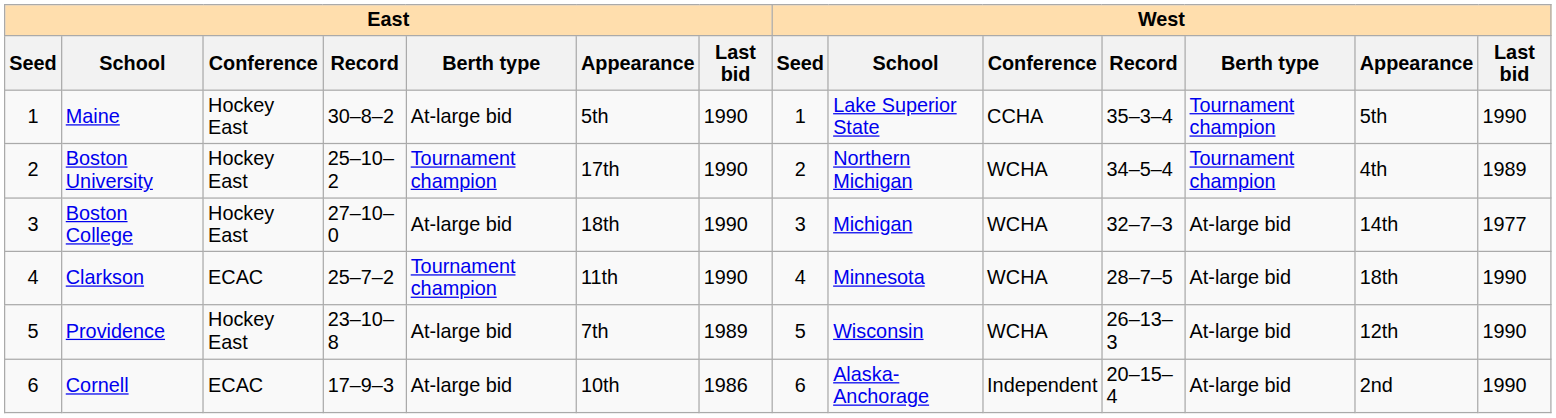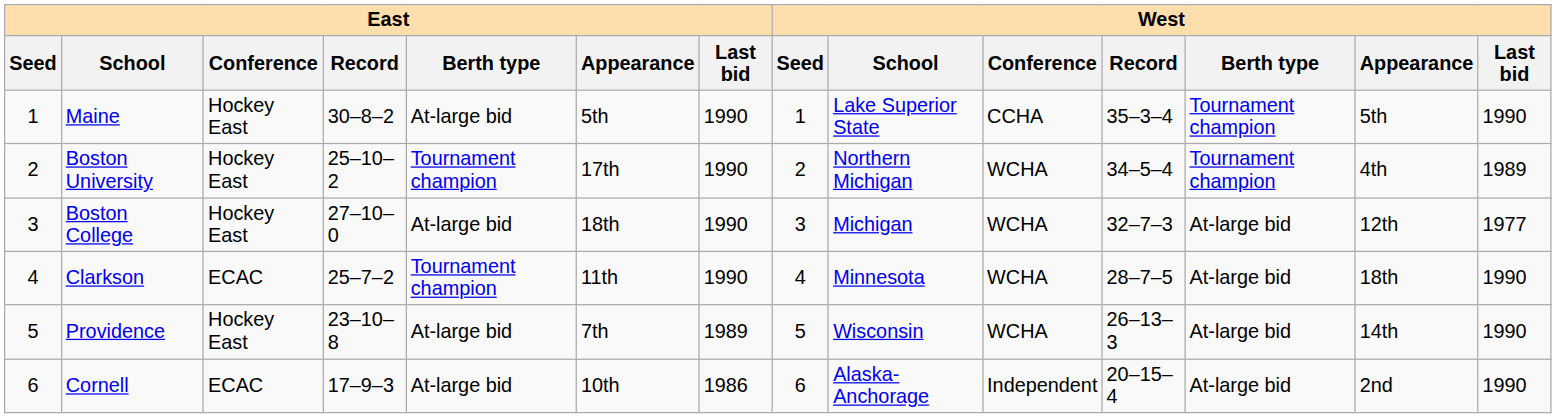 <table class="wikitable">
 <tr>
 <th colspan="7" style="background:#ffdead;">East</th>
 <th colspan="7" style="background:#ffdead;">West</th>
 </tr>
 <tr>
 <th>Seed</th>
 <th>School</th>
 <th>Conference</th>
 <th>Record</th>
 <th>Berth type</th>
 <th>Appearance</th>
 <th>Last bid</th>
 <th>Seed</th>
 <th>School</th>
 <th>Conference</th>
 <th>Record</th>
 <th>Berth type</th>
 <th>Appearance</th>
 <th>Last bid</th>
 </tr>
 <tr>
 <td align=center>1</td>
 <td><a href='#'>Maine</a></td>
 <td>Hockey East</td>
 <td>30–8–2</td>
 <td>At-large bid</td>
 <td>5th</td>
 <td>1990</td>
 <td align=center>1</td>
 <td><a href='#'>Lake Superior State</a></td>
 <td>CCHA</td>
 <td>35–3–4</td>
 <td><a href='#'>Tournament champion</a></td>
 <td>5th</td>
 <td>1990</td>
 </tr>
 <tr>
 <td align=center>2</td>
 <td><a href='#'>Boston University</a></td>
 <td>Hockey East</td>
 <td>25–10–2</td>
 <td><a href='#'>Tournament champion</a></td>
 <td>17th</td>
 <td>1990</td>
 <td align=center>2</td>
 <td><a href='#'>Northern Michigan</a></td>
 <td>WCHA</td>
 <td>34–5–4</td>
 <td><a href='#'>Tournament champion</a></td>
 <td>4th</td>
 <td>1989</td>
 </tr>
 <tr>
 <td align=center>3</td>
 <td><a href='#'>Boston College</a></td>
 <td>Hockey East</td>
 <td>27–10–0</td>
 <td>At-large bid</td>
 <td>18th</td>
 <td>1990</td>
 <td align=center>3</td>
 <td><a href='#'>Michigan</a></td>
 <td>WCHA</td>
 <td>32–7–3</td>
 <td>At-large bid</td>
-<td>14th</td>
+<td>12th</td>
 <td>1977</td>
 </tr>
 <tr>
 <td align=center>4</td>
 <td><a href='#'>Clarkson</a></td>
 <td>ECAC</td>
 <td>25–7–2</td>
 <td><a href='#'>Tournament champion</a></td>
 <td>11th</td>
 <td>1990</td>
 <td align=center>4</td>
 <td><a href='#'>Minnesota</a></td>
 <td>WCHA</td>
 <td>28–7–5</td>
 <td>At-large bid</td>
 <td>18th</td>
 <td>1990</td>
 </tr>
 <tr>
 <td align=center>5</td>
 <td><a href='#'>Providence</a></td>
 <td>Hockey East</td>
 <td>23–10–8</td>
 <td>At-large bid</td>
 <td>7th</td>
 <td>1989</td>
 <td align=center>5</td>
 <td><a href='#'>Wisconsin</a></td>
 <td>WCHA</td>
 <td>26–13–3</td>
 <td>At-large bid</td>
-<td>12th</td>
+<td>14th</td>
 <td>1990</td>
 </tr>
 <tr>
 <td align=center>6</td>
 <td><a href='#'>Cornell</a></td>
 <td>ECAC</td>
 <td>17–9–3</td>
 <td>At-large bid</td>
 <td>10th</td>
 <td>1986</td>
 <td align=center>6</td>
 <td><a href='#'>Alaska-Anchorage</a></td>
 <td>Independent</td>
 <td>20–15–4</td>
 <td>At-large bid</td>
 <td>2nd</td>
 <td>1990</td>
 </tr>
 </table>
